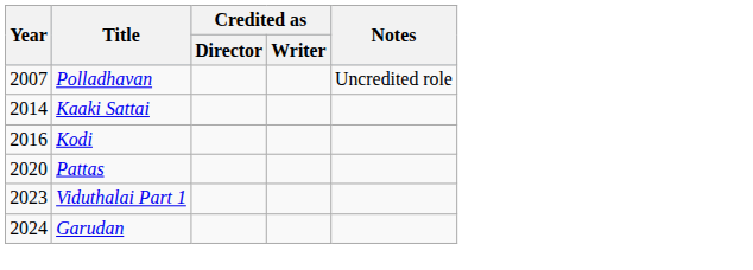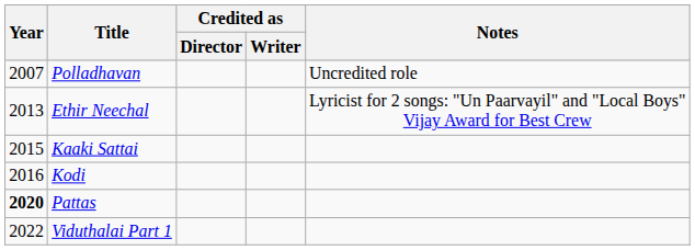 <table class="wikitable">
 <tr style="background:#B0C4DE; text-align:center;">
 <th rowspan="2" scope="col">Year</th>
 <th rowspan="2" scope="col">Title</th>
 <th scope="col"  colspan="2">Credited as</th>
 <th rowspan="2" class="unsortable" scope="col">Notes</th>
 </tr>
 <tr>
 <th>Director</th>
 <th>Writer</th>
 </tr>
 <tr>
 <td>2007</td>
 <td><em><a href='#'>Polladhavan</a></em></td>
 <td style="text-align:center;"></td>
 <td style="text-align:center;"></td>
 <td>Uncredited role</td>
 </tr>
 <tr>
-<td>2014</td>
+<td>2013</td>
+<td><em><a href='#'>Ethir Neechal</a></em></td>
+<td style="text-align:center;"></td>
+<td style="text-align:center;"></td>
+<td style="text-align:center;">Lyricist for 2 songs: "Un Paarvayil" and "Local Boys"<br><a href='#'>Vijay Award for Best Crew</a></td>
+</tr>
+<tr>
+<td>2015</td>
 <td><em><a href='#'>Kaaki Sattai</a></em></td>
 <td style="text-align:center;"></td>
 <td style="text-align:center;"></td>
 <td style="text-align:center;"></td>
 </tr>
 <tr>
 <td>2016</td>
 <td><em><a href='#'>Kodi</a></em></td>
 <td style="text-align:center;"></td>
 <td style="text-align:center;"></td>
 <td style="text-align:center;"></td>
 </tr>
 <tr>
-<td>2020</td>
+<td><strong>2020</strong></td>
 <td><em><a href='#'>Pattas</a></em></td>
 <td style="text-align:center;"></td>
 <td style="text-align:center;"></td>
 <td style="text-align:center;"></td>
 </tr>
 <tr>
-<td>2023</td>
+<td>2022</td>
 <td><em><a href='#'>Viduthalai Part 1</a></em></td>
 <td></td>
 <td></td>
 <td></td>
 </tr>
-<tr>
-<td>2024</td>
-<td><em><a href='#'>Garudan</a></em></td>
-<td style="text-align:center;"></td>
-<td style="text-align:center;"></td>
-<td style="text-align:center;"></td>
-</tr>
 </table>
